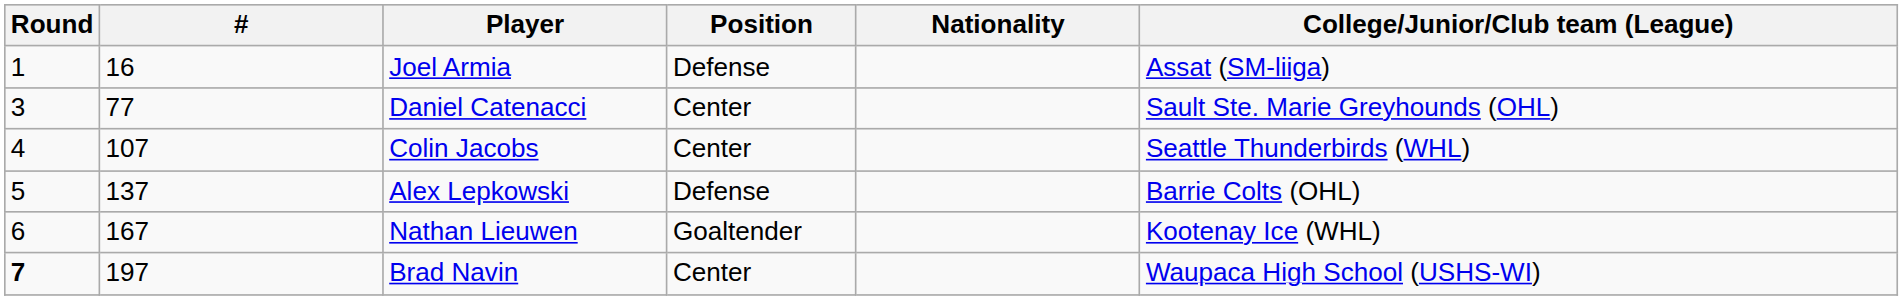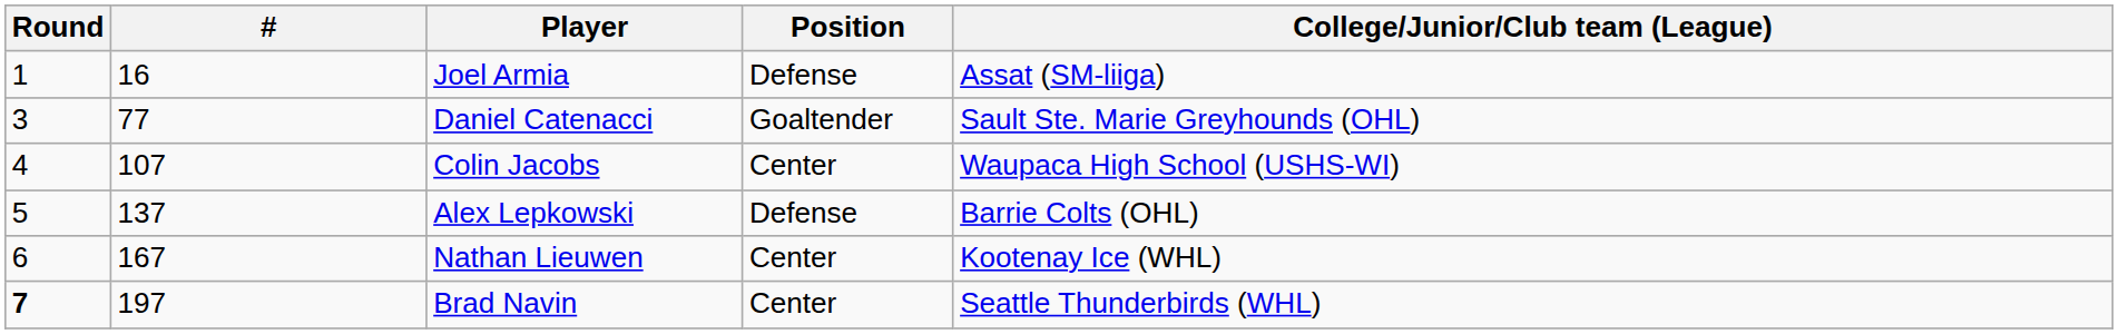 <table class="wikitable">
 <tr>
 <th bgcolor="#DDDDFF" width="5%">Round</th>
 <th bgcolor="#DDDDFF" width="15%">#</th>
 <th bgcolor="#DDDDFF" width="15%">Player</th>
 <th bgcolor="#DDDDFF" width="10%">Position</th>
-<th bgcolor="#DDDDFF" width="15%">Nationality</th>
 <th bgcolor="#DDDDFF" width="100%">College/Junior/Club team (League)</th>
 </tr>
 <tr>
 <td>1</td>
 <td>16</td>
 <td><a href='#'>Joel Armia</a></td>
 <td>Defense</td>
-<td></td>
 <td><a href='#'>Assat</a> (<a href='#'>SM-liiga</a>)</td>
 </tr>
 <tr>
 <td>3</td>
 <td>77</td>
 <td><a href='#'>Daniel Catenacci</a></td>
-<td>Center</td>
-<td></td>
+<td>Goaltender</td>
 <td><a href='#'>Sault Ste. Marie Greyhounds</a> (<a href='#'>OHL</a>)</td>
 </tr>
 <tr>
 <td>4</td>
 <td>107</td>
 <td><a href='#'>Colin Jacobs</a></td>
 <td>Center</td>
-<td></td>
-<td><a href='#'>Seattle Thunderbirds</a> (<a href='#'>WHL</a>)</td>
+<td><a href='#'>Waupaca High School</a> (<a href='#'>USHS-WI</a>)</td>
 </tr>
 <tr>
 <td>5</td>
 <td>137</td>
 <td><a href='#'>Alex Lepkowski</a></td>
 <td>Defense</td>
-<td></td>
 <td><a href='#'>Barrie Colts</a> (OHL)</td>
 </tr>
 <tr>
 <td>6</td>
 <td>167</td>
 <td><a href='#'>Nathan Lieuwen</a></td>
-<td>Goaltender</td>
-<td></td>
+<td>Center</td>
 <td><a href='#'>Kootenay Ice</a> (WHL)</td>
 </tr>
 <tr>
 <td><strong>7</strong></td>
 <td>197</td>
 <td><a href='#'>Brad Navin</a></td>
 <td>Center</td>
-<td></td>
-<td><a href='#'>Waupaca High School</a> (<a href='#'>USHS-WI</a>)</td>
+<td><a href='#'>Seattle Thunderbirds</a> (<a href='#'>WHL</a>)</td>
 </tr>
 </table>
